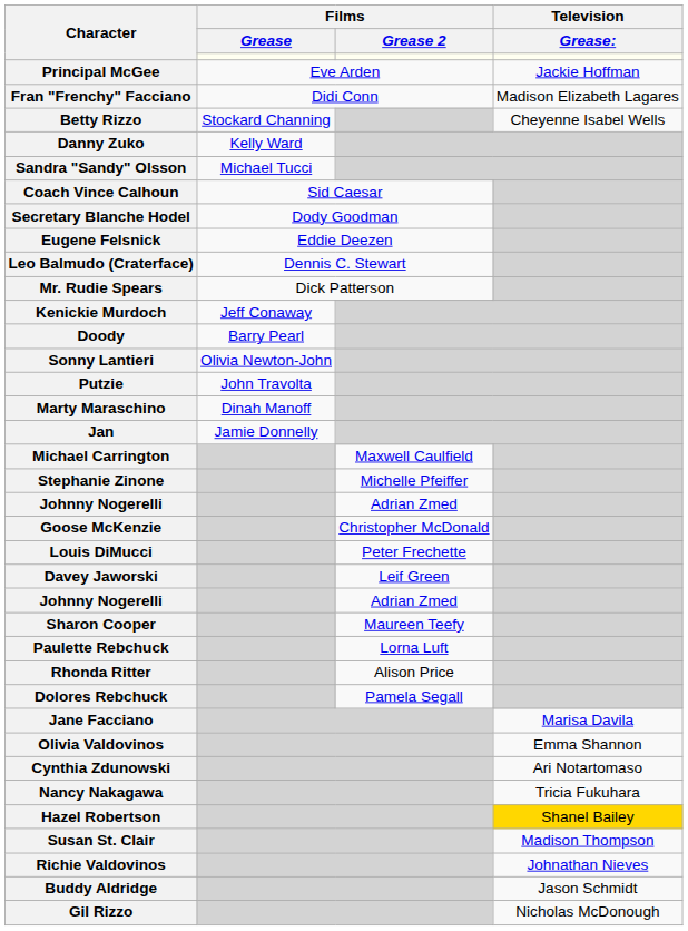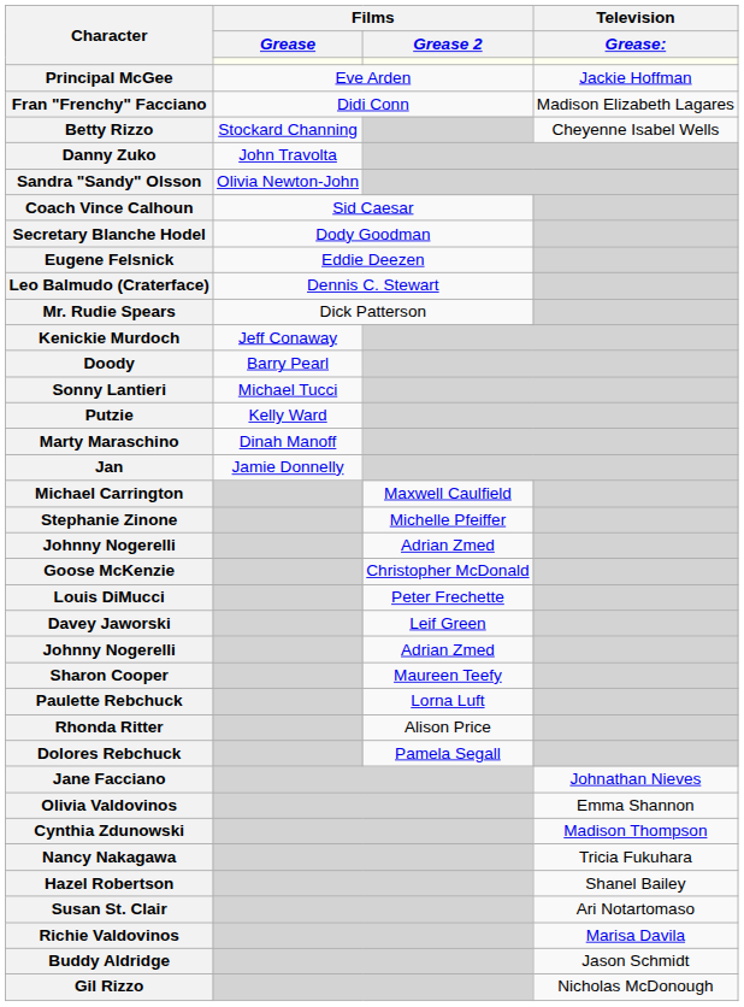 <table class="wikitable" style="text-align:center;">
 <tr>
 <th rowspan="3">Character</th>
 <th colspan="2">Films</th>
 <th>Television</th>
 </tr>
 <tr>
 <th><em><a href='#'>Grease</a></em></th>
 <th><em><a href='#'>Grease 2</a></em></th>
 <th><em><a href='#'>Grease: <br></a></em></th>
 </tr>
 <tr>
 <th style="background:ivory;"></th>
 <th style="background:ivory;"></th>
 <th style="background:ivory;"></th>
 </tr>
 <tr>
 <th>Principal McGee</th>
 <td colspan="2"><a href='#'>Eve Arden</a></td>
 <td colspan="2"><a href='#'>Jackie Hoffman</a></td>
 </tr>
 <tr>
 <th>Fran "Frenchy" Facciano</th>
 <td colspan="2"><a href='#'>Didi Conn</a></td>
 <td>Madison Elizabeth Lagares</td>
 </tr>
 <tr>
 <th>Betty Rizzo</th>
 <td><a href='#'>Stockard Channing</a></td>
 <td style="background:lightgrey;"> </td>
 <td>Cheyenne Isabel Wells</td>
 </tr>
 <tr>
 <th>Danny Zuko</th>
-<td><a href='#'>Kelly Ward</a></td>
+<td><a href='#'>John Travolta</a></td>
 <td colspan="2" style="background:lightgrey;"> </td>
 </tr>
 <tr>
 <th>Sandra "Sandy" Olsson</th>
-<td><a href='#'>Michael Tucci</a></td>
+<td><a href='#'>Olivia Newton-John</a></td>
 <td colspan="2" style="background:lightgrey;"> </td>
 </tr>
 <tr>
 <th>Coach Vince Calhoun</th>
 <td colspan="2"><a href='#'>Sid Caesar</a></td>
 <td style="background:lightgrey;"> </td>
 </tr>
 <tr>
 <th>Secretary Blanche Hodel</th>
 <td colspan="2"><a href='#'>Dody Goodman</a></td>
 <td style="background:lightgrey;"> </td>
 </tr>
 <tr>
 <th>Eugene Felsnick</th>
 <td colspan="2"><a href='#'>Eddie Deezen</a></td>
 <td style="background:lightgrey;"> </td>
 </tr>
 <tr>
 <th>Leo Balmudo (Craterface)</th>
 <td colspan="2"><a href='#'>Dennis C. Stewart</a></td>
 <td style="background:lightgrey;"> </td>
 </tr>
 <tr>
 <th>Mr. Rudie Spears</th>
 <td colspan="2">Dick Patterson</td>
 <td style="background:lightgrey;"> </td>
 </tr>
 <tr>
 <th>Kenickie Murdoch</th>
 <td><a href='#'>Jeff Conaway</a></td>
 <td colspan="2" style="background:lightgrey;"> </td>
 </tr>
 <tr>
 <th>Doody</th>
 <td><a href='#'>Barry Pearl</a></td>
 <td colspan="2" style="background:lightgrey;"> </td>
 </tr>
 <tr>
 <th>Sonny Lantieri</th>
-<td><a href='#'>Olivia Newton-John</a></td>
+<td><a href='#'>Michael Tucci</a></td>
 <td colspan="2" style="background:lightgrey;"> </td>
 </tr>
 <tr>
 <th>Putzie</th>
-<td><a href='#'>John Travolta</a></td>
+<td><a href='#'>Kelly Ward</a></td>
 <td colspan="2" style="background:lightgrey;"> </td>
 </tr>
 <tr>
 <th>Marty Maraschino</th>
 <td><a href='#'>Dinah Manoff</a></td>
 <td colspan="2" style="background:lightgrey;"> </td>
 </tr>
 <tr>
 <th>Jan</th>
 <td><a href='#'>Jamie Donnelly</a></td>
 <td colspan="2" style="background:lightgrey;"> </td>
 </tr>
 <tr>
 <th>Michael Carrington</th>
 <td style="background:lightgrey;"> </td>
 <td><a href='#'>Maxwell Caulfield</a></td>
 <td style="background:lightgrey;"> </td>
 </tr>
 <tr>
 <th>Stephanie Zinone</th>
 <td style="background:lightgrey;"> </td>
 <td><a href='#'>Michelle Pfeiffer</a></td>
 <td style="background:lightgrey;"> </td>
 </tr>
 <tr>
 <th>Johnny Nogerelli</th>
 <td style="background:lightgrey;"> </td>
 <td><a href='#'>Adrian Zmed</a></td>
 <td style="background:lightgrey;"> </td>
 </tr>
 <tr>
 <th>Goose McKenzie</th>
 <td style="background:lightgrey;"> </td>
 <td><a href='#'>Christopher McDonald</a></td>
 <td style="background:lightgrey;"> </td>
 </tr>
 <tr>
 <th>Louis DiMucci</th>
 <td style="background:lightgrey;"> </td>
 <td><a href='#'>Peter Frechette</a></td>
 <td style="background:lightgrey;"> </td>
 </tr>
 <tr>
 <th>Davey Jaworski</th>
 <td style="background:lightgrey;"> </td>
 <td><a href='#'>Leif Green</a></td>
 <td style="background:lightgrey;"> </td>
 </tr>
 <tr>
 <th>Johnny Nogerelli</th>
 <td style="background:lightgrey;"> </td>
 <td><a href='#'>Adrian Zmed</a></td>
 <td style="background:lightgrey;"> </td>
 </tr>
 <tr>
 <th>Sharon Cooper</th>
 <td style="background:lightgrey;"> </td>
 <td><a href='#'>Maureen Teefy</a></td>
 <td style="background:lightgrey;"> </td>
 </tr>
 <tr>
 <th>Paulette Rebchuck</th>
 <td style="background:lightgrey;"> </td>
 <td><a href='#'>Lorna Luft</a></td>
 <td style="background:lightgrey;"> </td>
 </tr>
 <tr>
 <th>Rhonda Ritter</th>
 <td style="background:lightgrey;"> </td>
 <td>Alison Price</td>
 <td style="background:lightgrey;"> </td>
 </tr>
 <tr>
 <th>Dolores Rebchuck</th>
 <td style="background:lightgrey;"> </td>
 <td><a href='#'>Pamela Segall</a></td>
 <td style="background:lightgrey;"> </td>
 </tr>
 <tr>
 <th>Jane Facciano</th>
 <td colspan="2" style="background:lightgrey;"> </td>
-<td><a href='#'>Marisa Davila</a></td>
+<td><a href='#'>Johnathan Nieves</a></td>
 </tr>
 <tr>
 <th>Olivia Valdovinos</th>
 <td colspan="2" style="background:lightgrey;"> </td>
 <td>Emma Shannon</td>
 </tr>
 <tr>
 <th>Cynthia Zdunowski</th>
 <td colspan="2" style="background:lightgrey;"> </td>
-<td>Ari Notartomaso</td>
+<td><a href='#'>Madison Thompson</a></td>
 </tr>
 <tr>
 <th>Nancy Nakagawa</th>
 <td colspan="2" style="background:lightgrey;"> </td>
 <td>Tricia Fukuhara</td>
 </tr>
 <tr>
 <th>Hazel Robertson</th>
 <td colspan="2" style="background:lightgrey;"> </td>
-<td style="background: gold;">Shanel Bailey</td>
+<td>Shanel Bailey</td>
 </tr>
 <tr>
 <th>Susan St. Clair</th>
 <td colspan="2" style="background:lightgrey;"> </td>
-<td><a href='#'>Madison Thompson</a></td>
+<td>Ari Notartomaso</td>
 </tr>
 <tr>
 <th>Richie Valdovinos</th>
 <td colspan="2" style="background:lightgrey;"> </td>
-<td><a href='#'>Johnathan Nieves</a></td>
+<td><a href='#'>Marisa Davila</a></td>
 </tr>
 <tr>
 <th>Buddy Aldridge</th>
 <td colspan="2" style="background:lightgrey;"> </td>
 <td>Jason Schmidt</td>
 </tr>
 <tr>
 <th>Gil Rizzo</th>
 <td colspan="2" style="background:lightgrey;"> </td>
 <td>Nicholas McDonough</td>
 </tr>
 </table>
